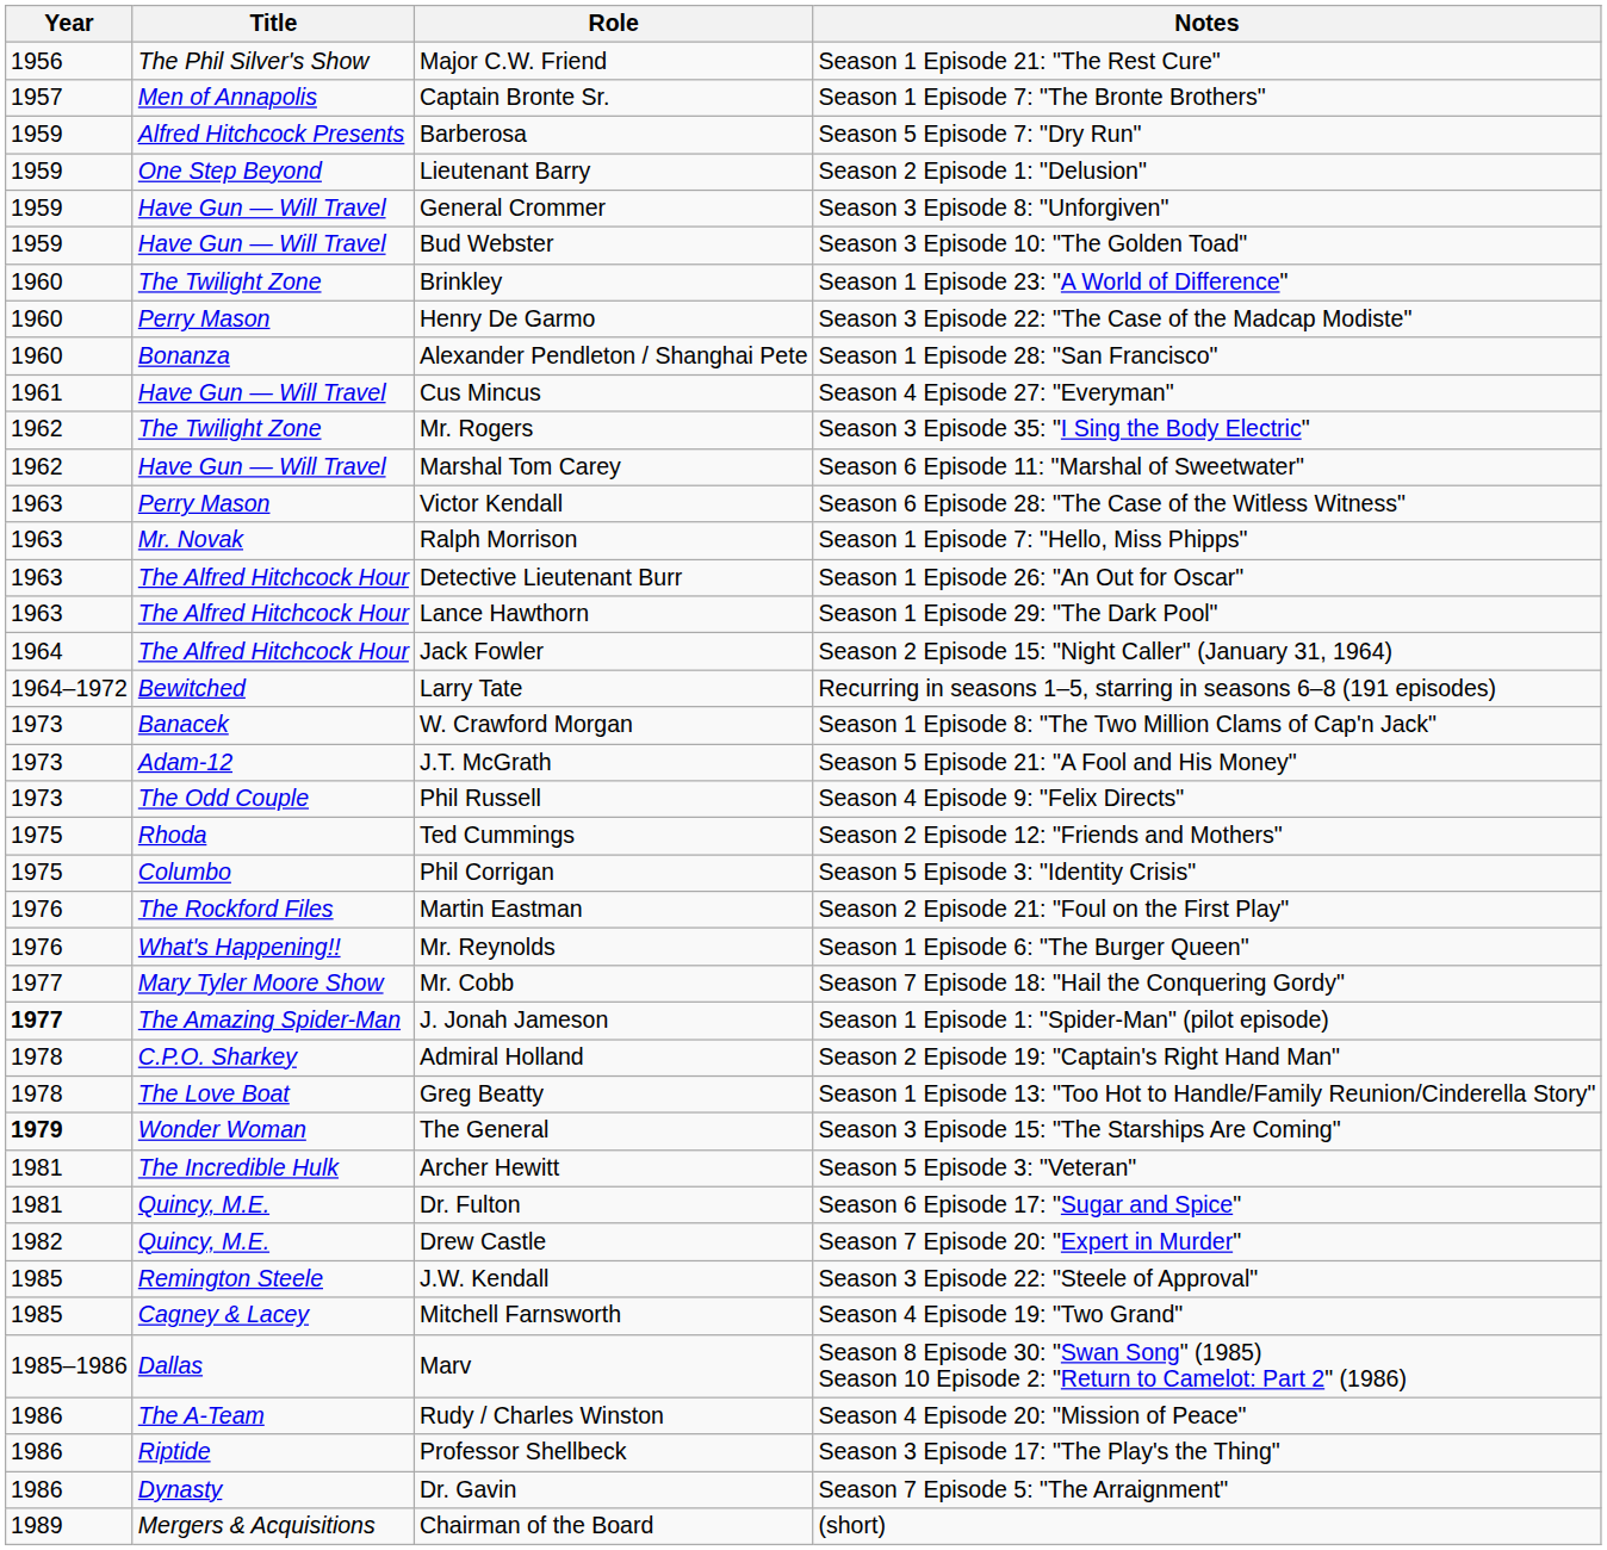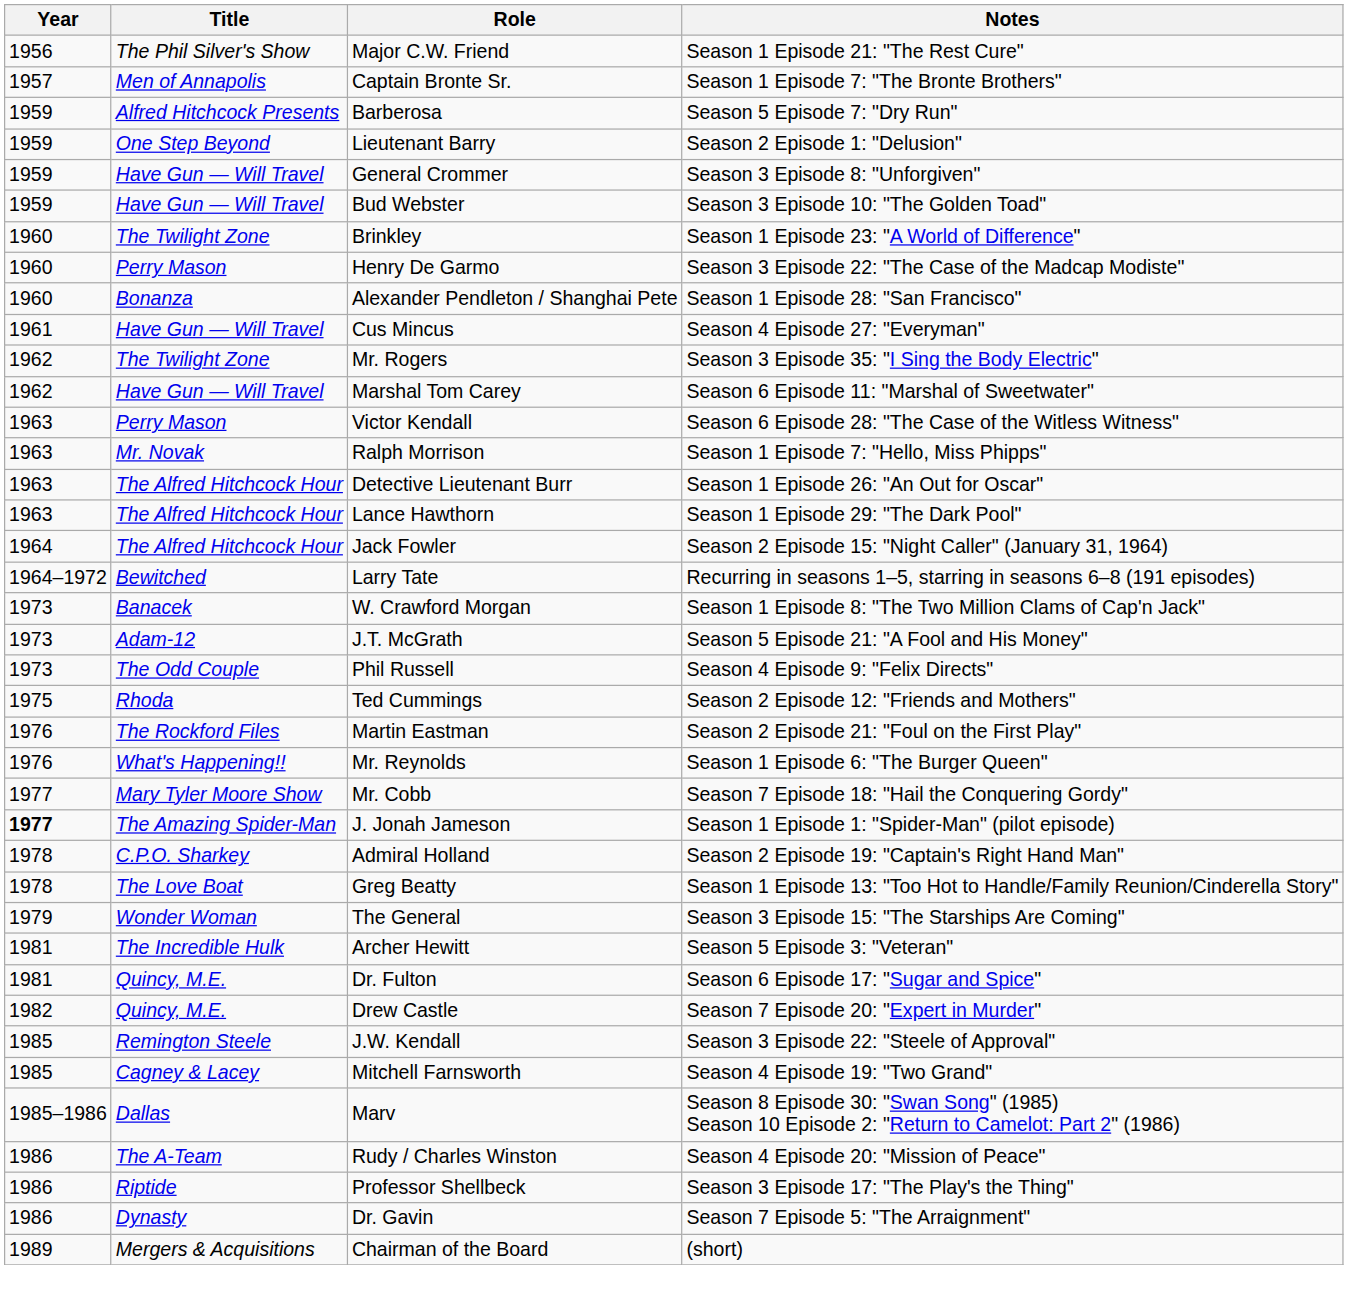 <table class="wikitable sortable">
 <tr>
 <th>Year</th>
 <th>Title</th>
 <th>Role</th>
 <th class="unsortable">Notes</th>
 </tr>
 <tr>
 <td>1956</td>
 <td><em>The Phil Silver's Show</em></td>
 <td>Major C.W. Friend</td>
 <td>Season 1 Episode 21: "The Rest Cure"</td>
 </tr>
 <tr>
 <td>1957</td>
 <td><em><a href='#'>Men of Annapolis</a></em></td>
 <td>Captain Bronte Sr.</td>
 <td>Season 1 Episode 7: "The Bronte Brothers"</td>
 </tr>
 <tr>
 <td>1959</td>
 <td><em><a href='#'>Alfred Hitchcock Presents</a></em></td>
 <td>Barberosa</td>
 <td>Season 5 Episode 7: "Dry Run"</td>
 </tr>
 <tr>
 <td>1959</td>
 <td><em><a href='#'>One Step Beyond</a></em></td>
 <td>Lieutenant Barry</td>
 <td>Season 2 Episode 1: "Delusion"</td>
 </tr>
 <tr>
 <td>1959</td>
 <td><em><a href='#'>Have Gun — Will Travel</a></em></td>
 <td>General Crommer</td>
 <td>Season 3 Episode 8: "Unforgiven"</td>
 </tr>
 <tr>
 <td>1959</td>
 <td><em><a href='#'>Have Gun — Will Travel</a></em></td>
 <td>Bud Webster</td>
 <td>Season 3 Episode 10: "The Golden Toad"</td>
 </tr>
 <tr>
 <td>1960</td>
 <td><em><a href='#'>The Twilight Zone</a></em></td>
 <td>Brinkley</td>
 <td>Season 1 Episode 23: "<a href='#'>A World of Difference</a>"</td>
 </tr>
 <tr>
 <td>1960</td>
 <td><em><a href='#'>Perry Mason</a></em></td>
 <td>Henry De Garmo</td>
 <td>Season 3 Episode 22: "The Case of the Madcap Modiste"</td>
 </tr>
 <tr>
 <td>1960</td>
 <td><em><a href='#'>Bonanza</a></em></td>
 <td>Alexander Pendleton / Shanghai Pete</td>
 <td>Season 1 Episode 28: "San Francisco"</td>
 </tr>
 <tr>
 <td>1961</td>
 <td><em><a href='#'>Have Gun — Will Travel</a></em></td>
 <td>Cus Mincus</td>
 <td>Season 4 Episode 27: "Everyman"</td>
 </tr>
 <tr>
 <td>1962</td>
 <td><em><a href='#'>The Twilight Zone</a></em></td>
 <td>Mr. Rogers</td>
 <td>Season 3 Episode 35: "<a href='#'>I Sing the Body Electric</a>"</td>
 </tr>
 <tr>
 <td>1962</td>
 <td><em><a href='#'>Have Gun — Will Travel</a></em></td>
 <td>Marshal Tom Carey</td>
 <td>Season 6 Episode 11: "Marshal of Sweetwater"</td>
 </tr>
 <tr>
 <td>1963</td>
 <td><em><a href='#'>Perry Mason</a></em></td>
 <td>Victor Kendall</td>
 <td>Season 6 Episode 28: "The Case of the Witless Witness"</td>
 </tr>
 <tr>
 <td>1963</td>
 <td><em><a href='#'>Mr. Novak</a></em></td>
 <td>Ralph Morrison</td>
 <td>Season 1 Episode 7: "Hello, Miss Phipps"</td>
 </tr>
 <tr>
 <td>1963</td>
 <td><em><a href='#'>The Alfred Hitchcock Hour</a></em></td>
 <td>Detective Lieutenant Burr</td>
 <td>Season 1 Episode 26: "An Out for Oscar"</td>
 </tr>
 <tr>
 <td>1963</td>
 <td><em><a href='#'>The Alfred Hitchcock Hour</a></em></td>
 <td>Lance Hawthorn</td>
 <td>Season 1 Episode 29: "The Dark Pool"</td>
 </tr>
 <tr>
 <td>1964</td>
 <td><em><a href='#'>The Alfred Hitchcock Hour</a></em></td>
 <td>Jack Fowler</td>
 <td>Season 2 Episode 15: "Night Caller" (January 31, 1964)</td>
 </tr>
 <tr>
 <td>1964–1972</td>
 <td><em><a href='#'>Bewitched</a></em></td>
 <td>Larry Tate</td>
 <td>Recurring in seasons 1–5, starring in seasons 6–8 (191 episodes)</td>
 </tr>
 <tr>
 <td>1973</td>
 <td><em><a href='#'>Banacek</a></em></td>
 <td>W. Crawford Morgan</td>
 <td>Season 1 Episode 8: "The Two Million Clams of Cap'n Jack"</td>
 </tr>
 <tr>
 <td>1973</td>
 <td><em><a href='#'>Adam-12</a></em></td>
 <td>J.T. McGrath</td>
 <td>Season 5 Episode 21: "A Fool and His Money"</td>
 </tr>
 <tr>
 <td>1973</td>
 <td><em><a href='#'>The Odd Couple</a></em></td>
 <td>Phil Russell</td>
 <td>Season 4 Episode 9: "Felix Directs"</td>
 </tr>
 <tr>
 <td>1975</td>
 <td><em><a href='#'>Rhoda</a></em></td>
 <td>Ted Cummings</td>
 <td>Season 2 Episode 12: "Friends and Mothers"</td>
 </tr>
 <tr>
-<td>1975</td>
-<td><em><a href='#'>Columbo</a></em></td>
-<td>Phil Corrigan</td>
-<td>Season 5 Episode 3: "Identity Crisis"</td>
-</tr>
-<tr>
 <td>1976</td>
 <td><em><a href='#'>The Rockford Files</a></em></td>
 <td>Martin Eastman</td>
 <td>Season 2 Episode 21: "Foul on the First Play"</td>
 </tr>
 <tr>
 <td>1976</td>
 <td><em><a href='#'>What's Happening!!</a></em></td>
 <td>Mr. Reynolds</td>
 <td>Season 1 Episode 6: "The Burger Queen"</td>
 </tr>
 <tr>
 <td>1977</td>
 <td><em><a href='#'>Mary Tyler Moore Show</a></em></td>
 <td>Mr. Cobb</td>
 <td>Season 7 Episode 18: "Hail the Conquering Gordy"</td>
 </tr>
 <tr>
 <td><strong>1977</strong></td>
 <td><em><a href='#'>The Amazing Spider-Man</a></em></td>
 <td>J. Jonah Jameson</td>
 <td>Season 1 Episode 1: "Spider-Man" (pilot episode)</td>
 </tr>
 <tr>
 <td>1978</td>
 <td><em><a href='#'>C.P.O. Sharkey</a></em></td>
 <td>Admiral Holland</td>
 <td>Season 2 Episode 19: "Captain's Right Hand Man"</td>
 </tr>
 <tr>
 <td>1978</td>
 <td><em><a href='#'>The Love Boat</a></em></td>
 <td>Greg Beatty</td>
 <td>Season 1 Episode 13: "Too Hot to Handle/Family Reunion/Cinderella Story"</td>
 </tr>
 <tr>
-<td><strong>1979</strong></td>
+<td>1979</td>
 <td><em><a href='#'>Wonder Woman</a></em></td>
 <td>The General</td>
 <td>Season 3 Episode 15: "The Starships Are Coming"</td>
 </tr>
 <tr>
 <td>1981</td>
 <td><em><a href='#'>The Incredible Hulk</a></em></td>
 <td>Archer Hewitt</td>
 <td>Season 5 Episode 3: "Veteran"</td>
 </tr>
 <tr>
 <td>1981</td>
 <td><em><a href='#'>Quincy, M.E.</a></em></td>
 <td>Dr. Fulton</td>
 <td>Season 6 Episode 17: "<a href='#'>Sugar and Spice</a>"</td>
 </tr>
 <tr>
 <td>1982</td>
 <td><em><a href='#'>Quincy, M.E.</a></em></td>
 <td>Drew Castle</td>
 <td>Season 7 Episode 20: "<a href='#'>Expert in Murder</a>"</td>
 </tr>
 <tr>
 <td>1985</td>
 <td><em><a href='#'>Remington Steele</a></em></td>
 <td>J.W. Kendall</td>
 <td>Season 3 Episode 22: "Steele of Approval"</td>
 </tr>
 <tr>
 <td>1985</td>
 <td><em><a href='#'>Cagney & Lacey</a></em></td>
 <td>Mitchell Farnsworth</td>
 <td>Season 4 Episode 19: "Two Grand"</td>
 </tr>
 <tr>
 <td>1985–1986</td>
 <td><em><a href='#'>Dallas</a></em></td>
 <td>Marv</td>
 <td>Season 8 Episode 30: "<a href='#'>Swan Song</a>" (1985)<br>Season 10 Episode 2: "<a href='#'>Return to Camelot: Part 2</a>" (1986)</td>
 </tr>
 <tr>
 <td>1986</td>
 <td><em><a href='#'>The A-Team</a></em></td>
 <td>Rudy / Charles Winston</td>
 <td>Season 4 Episode 20: "Mission of Peace"</td>
 </tr>
 <tr>
 <td>1986</td>
 <td><em><a href='#'>Riptide</a></em></td>
 <td>Professor Shellbeck</td>
 <td>Season 3 Episode 17: "The Play's the Thing"</td>
 </tr>
 <tr>
 <td>1986</td>
 <td><em><a href='#'>Dynasty</a></em></td>
 <td>Dr. Gavin</td>
 <td>Season 7 Episode 5: "The Arraignment"</td>
 </tr>
 <tr>
 <td>1989</td>
 <td><em>Mergers & Acquisitions</em></td>
 <td>Chairman of the Board</td>
 <td>(short)</td>
 </tr>
 </table>
